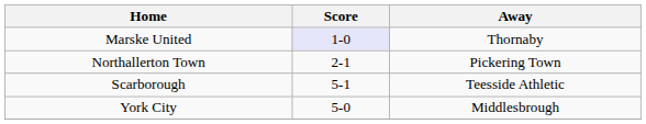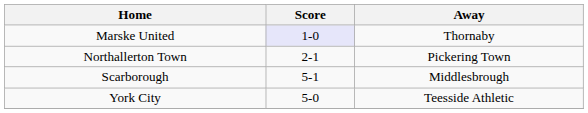 <table class="wikitable " style="text-align:center; width:80%;">
 <tr>
 <th>Home</th>
 <th>Score</th>
 <th>Away</th>
 </tr>
 <tr>
 <td>Marske United</td>
 <td style="background: lavender;">1-0</td>
 <td>Thornaby</td>
 </tr>
 <tr>
 <td>Northallerton Town</td>
 <td>2-1</td>
 <td>Pickering Town</td>
 </tr>
 <tr>
 <td>Scarborough</td>
 <td>5-1</td>
-<td>Teesside Athletic</td>
+<td>Middlesbrough</td>
 </tr>
 <tr>
 <td>York City</td>
 <td>5-0</td>
-<td>Middlesbrough</td>
+<td>Teesside Athletic</td>
 </tr>
 <tr>
 </tr>
 </table>
